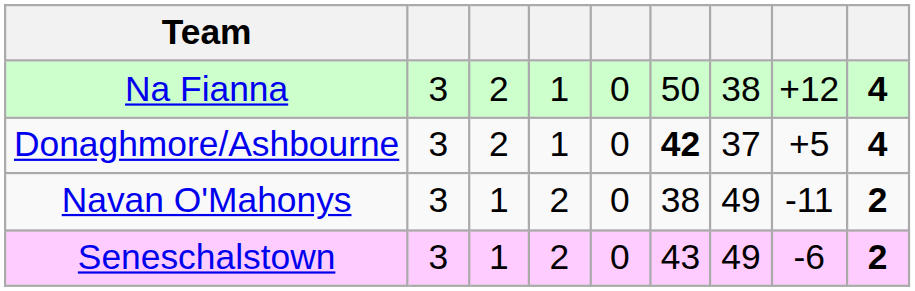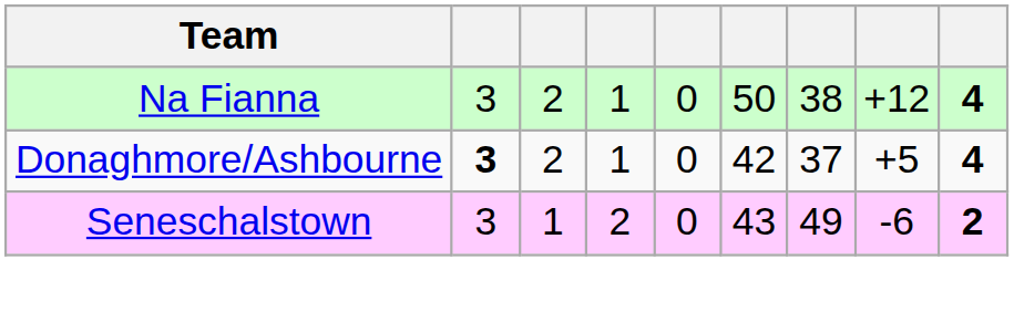 <table class="wikitable" style="text-align:center">
 <tr>
 <th style="width:175px;">Team</th>
 <th width="20"></th>
 <th width="20"></th>
 <th width="20"></th>
 <th width="20"></th>
 <th width="20"></th>
 <th width="20"></th>
 <th width="20"></th>
 <th width="20"></th>
 </tr>
 <tr style="background:#cfc;">
 <td><a href='#'>Na Fianna</a></td>
 <td>3</td>
 <td>2</td>
 <td>1</td>
 <td>0</td>
 <td>50</td>
 <td>38</td>
 <td>+12</td>
 <td><strong>4</strong></td>
 </tr>
 <tr>
 <td><a href='#'>Donaghmore/Ashbourne</a></td>
-<td>3</td>
+<td><strong>3</strong></td>
 <td>2</td>
 <td>1</td>
 <td>0</td>
-<td><strong>42</strong></td>
+<td>42</td>
 <td>37</td>
 <td>+5</td>
 <td><strong>4</strong></td>
-</tr>
-<tr>
-<td><a href='#'>Navan O'Mahonys</a></td>
-<td>3</td>
-<td>1</td>
-<td>2</td>
-<td>0</td>
-<td>38</td>
-<td>49</td>
-<td>-11</td>
-<td><strong>2</strong></td>
 </tr>
 <tr style="background:#fcf;">
 <td><a href='#'>Seneschalstown</a></td>
 <td>3</td>
 <td>1</td>
 <td>2</td>
 <td>0</td>
 <td>43</td>
 <td>49</td>
 <td>-6</td>
 <td><strong>2</strong></td>
 </tr>
 </table>
